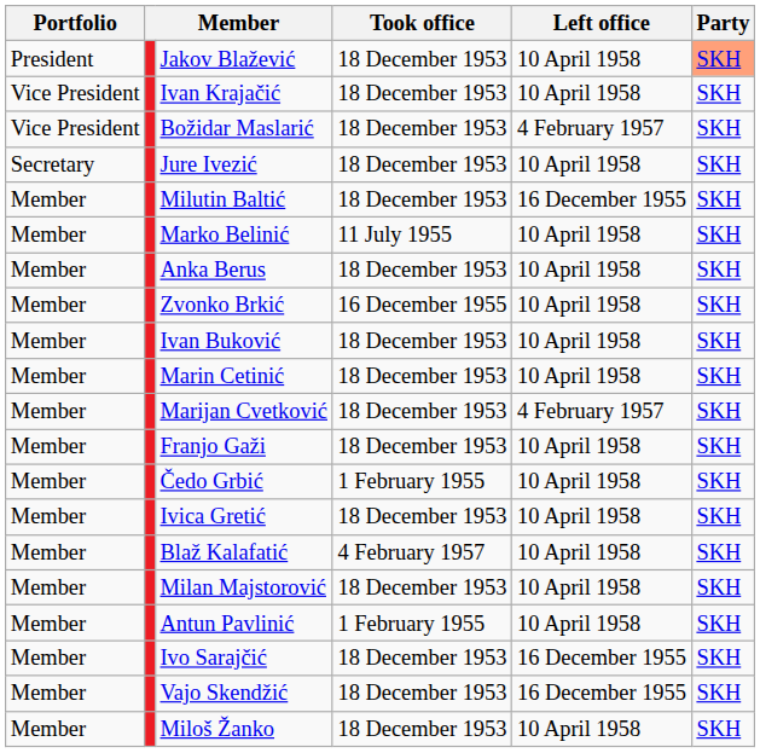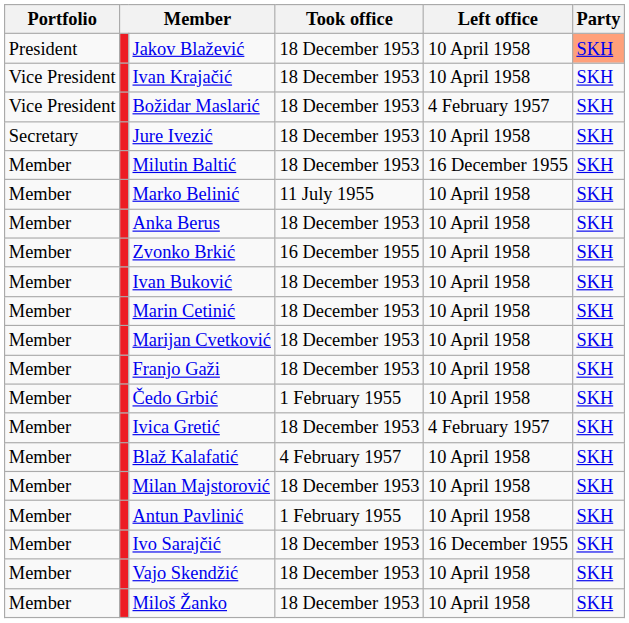 <table class="wikitable">
 <tr>
 <th style="text-align: center;">Portfolio</th>
 <th colspan="2" style="text-align: center;">Member</th>
 <th style="text-align: center;">Took office</th>
 <th style="text-align: center;">Left office</th>
 <th style="text-align: center;">Party</th>
 </tr>
 <tr>
 <td>President</td>
 <td style="background:#ED1C24;"></td>
 <td><a href='#'>Jakov Blažević</a></td>
 <td>18 December 1953</td>
 <td>10 April 1958</td>
 <td style="background: lightsalmon;"><a href='#'>SKH</a></td>
 </tr>
 <tr>
 <td>Vice President</td>
 <td style="background:#ED1C24;"></td>
 <td><a href='#'>Ivan Krajačić</a></td>
 <td>18 December 1953</td>
 <td>10 April 1958</td>
 <td><a href='#'>SKH</a></td>
 </tr>
 <tr>
 <td>Vice President</td>
 <td style="background:#ED1C24;"></td>
 <td><a href='#'>Božidar Maslarić</a></td>
 <td>18 December 1953</td>
 <td>4 February 1957</td>
 <td><a href='#'>SKH</a></td>
 </tr>
 <tr>
 <td>Secretary</td>
 <td style="background:#ED1C24;"></td>
 <td><a href='#'>Jure Ivezić</a></td>
 <td>18 December 1953</td>
 <td>10 April 1958</td>
 <td><a href='#'>SKH</a></td>
 </tr>
 <tr>
 <td>Member</td>
 <td style="background:#ED1C24;"></td>
 <td><a href='#'>Milutin Baltić</a></td>
 <td>18 December 1953</td>
 <td>16 December 1955</td>
 <td><a href='#'>SKH</a></td>
 </tr>
 <tr>
 <td>Member</td>
 <td style="background:#ED1C24;"></td>
 <td><a href='#'>Marko Belinić</a></td>
 <td>11 July 1955</td>
 <td>10 April 1958</td>
 <td><a href='#'>SKH</a></td>
 </tr>
 <tr>
 <td>Member</td>
 <td style="background:#ED1C24;"></td>
 <td><a href='#'>Anka Berus</a></td>
 <td>18 December 1953</td>
 <td>10 April 1958</td>
 <td><a href='#'>SKH</a></td>
 </tr>
 <tr>
 <td>Member</td>
 <td style="background:#ED1C24;"></td>
 <td><a href='#'>Zvonko Brkić</a></td>
 <td>16 December 1955</td>
 <td>10 April 1958</td>
 <td><a href='#'>SKH</a></td>
 </tr>
 <tr>
 <td>Member</td>
 <td style="background:#ED1C24;"></td>
 <td><a href='#'>Ivan Buković</a></td>
 <td>18 December 1953</td>
 <td>10 April 1958</td>
 <td><a href='#'>SKH</a></td>
 </tr>
 <tr>
 <td>Member</td>
 <td style="background:#ED1C24;"></td>
 <td><a href='#'>Marin Cetinić</a></td>
 <td>18 December 1953</td>
 <td>10 April 1958</td>
 <td><a href='#'>SKH</a></td>
 </tr>
 <tr>
 <td>Member</td>
 <td style="background:#ED1C24;"></td>
 <td><a href='#'>Marijan Cvetković</a></td>
 <td>18 December 1953</td>
-<td>4 February 1957</td>
+<td>10 April 1958</td>
 <td><a href='#'>SKH</a></td>
 </tr>
 <tr>
 <td>Member</td>
 <td style="background:#ED1C24;"></td>
 <td><a href='#'>Franjo Gaži</a></td>
 <td>18 December 1953</td>
 <td>10 April 1958</td>
 <td><a href='#'>SKH</a></td>
 </tr>
 <tr>
 <td>Member</td>
 <td style="background:#ED1C24;"></td>
 <td><a href='#'>Čedo Grbić</a></td>
 <td>1 February 1955</td>
 <td>10 April 1958</td>
 <td><a href='#'>SKH</a></td>
 </tr>
 <tr>
 <td>Member</td>
 <td style="background:#ED1C24;"></td>
 <td><a href='#'>Ivica Gretić</a></td>
 <td>18 December 1953</td>
-<td>10 April 1958</td>
+<td>4 February 1957</td>
 <td><a href='#'>SKH</a></td>
 </tr>
 <tr>
 <td>Member</td>
 <td style="background:#ED1C24;"></td>
 <td><a href='#'>Blaž Kalafatić</a></td>
 <td>4 February 1957</td>
 <td>10 April 1958</td>
 <td><a href='#'>SKH</a></td>
 </tr>
 <tr>
 <td>Member</td>
 <td style="background:#ED1C24;"></td>
 <td><a href='#'>Milan Majstorović</a></td>
 <td>18 December 1953</td>
 <td>10 April 1958</td>
 <td><a href='#'>SKH</a></td>
 </tr>
 <tr>
 <td>Member</td>
 <td style="background:#ED1C24;"></td>
 <td><a href='#'>Antun Pavlinić</a></td>
 <td>1 February 1955</td>
 <td>10 April 1958</td>
 <td><a href='#'>SKH</a></td>
 </tr>
 <tr>
 <td>Member</td>
 <td style="background:#ED1C24;"></td>
 <td><a href='#'>Ivo Sarajčić</a></td>
 <td>18 December 1953</td>
 <td>16 December 1955</td>
 <td><a href='#'>SKH</a></td>
 </tr>
 <tr>
 <td>Member</td>
 <td style="background:#ED1C24;"></td>
 <td><a href='#'>Vajo Skendžić</a></td>
 <td>18 December 1953</td>
-<td>16 December 1955</td>
+<td>10 April 1958</td>
 <td><a href='#'>SKH</a></td>
 </tr>
 <tr>
 <td>Member</td>
 <td style="background:#ED1C24;"></td>
 <td><a href='#'>Miloš Žanko</a></td>
 <td>18 December 1953</td>
 <td>10 April 1958</td>
 <td><a href='#'>SKH</a></td>
 </tr>
 </table>
